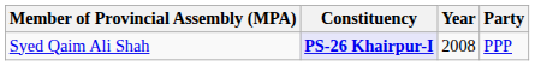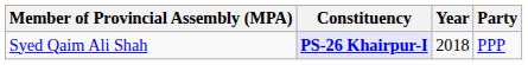 <table class="wikitable">
 <tr>
 <th>Member of Provincial Assembly (MPA)</th>
 <th>Constituency</th>
 <th>Year</th>
 <th>Party</th>
 </tr>
 <tr>
 <td><a href='#'>Syed Qaim Ali Shah</a></td>
 <td style="background: lavender;"><strong><a href='#'>PS-26 Khairpur-I</a></strong></td>
-<td>2008</td>
+<td>2018</td>
 <td><a href='#'>PPP</a></td>
 </tr>
 </table>
